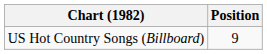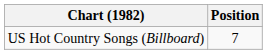 <table class="wikitable">
 <tr>
 <th>Chart (1982)</th>
 <th>Position</th>
 </tr>
 <tr>
 <td>US Hot Country Songs (<em>Billboard</em>)</td>
-<td align="center">9</td>
+<td align="center">7</td>
 </tr>
 </table>
